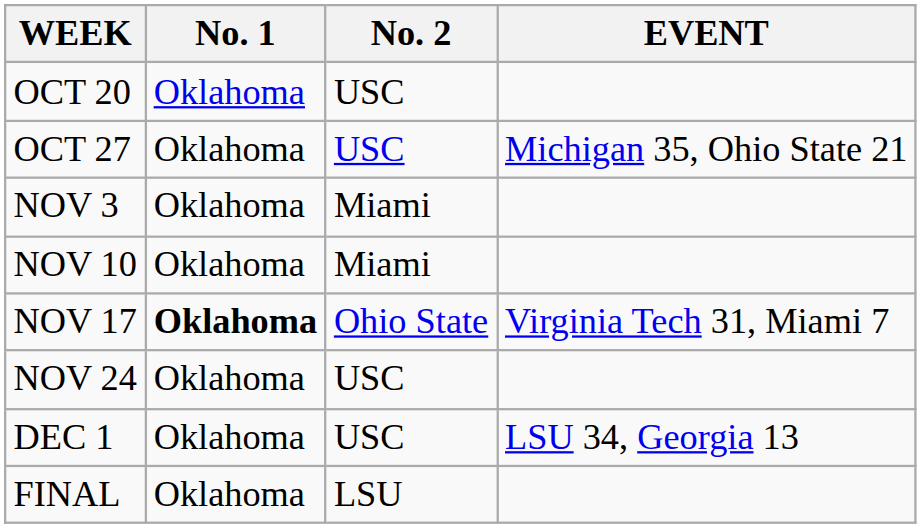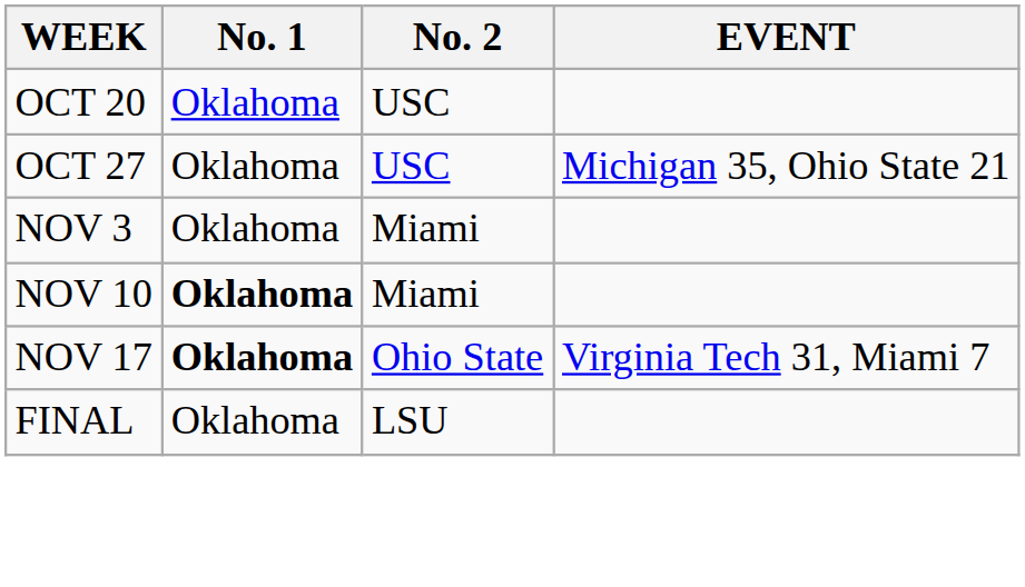 <table class="wikitable">
 <tr>
 <th>WEEK</th>
 <th>No. 1</th>
 <th>No. 2</th>
 <th>EVENT</th>
 </tr>
 <tr>
 <td>OCT 20</td>
 <td><a href='#'>Oklahoma</a></td>
 <td>USC</td>
 <td></td>
 </tr>
 <tr>
 <td>OCT 27</td>
 <td>Oklahoma</td>
 <td><a href='#'>USC</a></td>
 <td><a href='#'>Michigan</a> 35, Ohio State 21</td>
 </tr>
 <tr>
 <td>NOV 3</td>
 <td>Oklahoma</td>
 <td>Miami</td>
 <td></td>
 </tr>
 <tr>
 <td>NOV 10</td>
-<td>Oklahoma</td>
+<td><strong>Oklahoma</strong></td>
 <td>Miami</td>
 <td></td>
 </tr>
 <tr>
 <td>NOV 17</td>
 <td><strong>Oklahoma</strong></td>
 <td><a href='#'>Ohio State</a></td>
 <td><a href='#'>Virginia Tech</a> 31, Miami 7</td>
 </tr>
 <tr>
-<td>NOV 24</td>
-<td>Oklahoma</td>
-<td>USC</td>
-<td></td>
-</tr>
-<tr>
-<td>DEC 1</td>
-<td>Oklahoma</td>
-<td>USC</td>
-<td><a href='#'>LSU</a> 34, <a href='#'>Georgia</a> 13</td>
-</tr>
-<tr>
 <td>FINAL</td>
 <td>Oklahoma</td>
 <td>LSU</td>
 <td></td>
 </tr>
 </table>
